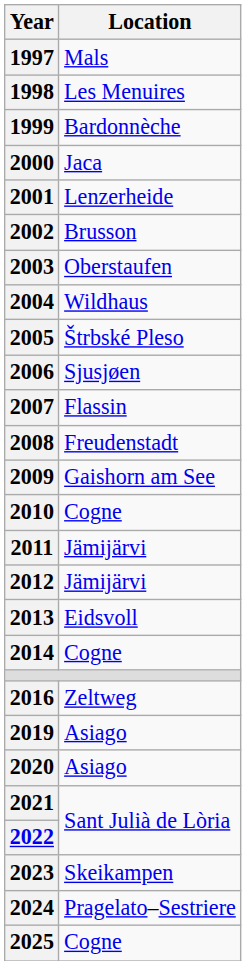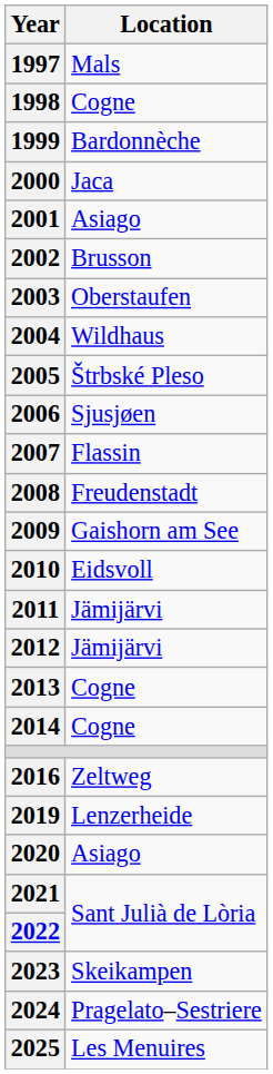 <table class="wikitable">
 <tr>
 <th scope="col">Year</th>
 <th scope="col">Location</th>
 </tr>
 <tr>
 <th scope="row;" align="center">1997</th>
 <td> <a href='#'>Mals</a></td>
 </tr>
 <tr>
 <th scope="row;" align="center">1998</th>
-<td> <a href='#'>Les Menuires</a></td>
+<td> <a href='#'>Cogne</a></td>
 </tr>
 <tr>
 <th scope="row;" align="center">1999</th>
 <td> <a href='#'>Bardonnèche</a></td>
 </tr>
 <tr>
 <th scope="row;" align="center">2000</th>
 <td> <a href='#'>Jaca</a></td>
 </tr>
 <tr>
 <th scope="row;" align="center">2001</th>
-<td> <a href='#'>Lenzerheide</a></td>
+<td> <a href='#'>Asiago</a></td>
 </tr>
 <tr>
 <th scope="row;" align="center">2002</th>
 <td> <a href='#'>Brusson</a></td>
 </tr>
 <tr>
 <th scope="row;" align="center">2003</th>
 <td> <a href='#'>Oberstaufen</a></td>
 </tr>
 <tr>
 <th scope="row;" align="center">2004</th>
 <td> <a href='#'>Wildhaus</a></td>
 </tr>
 <tr>
 <th scope="row;" align="center">2005</th>
 <td> <a href='#'>Štrbské Pleso</a></td>
 </tr>
 <tr>
 <th scope="row;" align="center">2006</th>
 <td> <a href='#'>Sjusjøen</a></td>
 </tr>
 <tr>
 <th scope="row;" align="center">2007</th>
 <td> <a href='#'>Flassin</a></td>
 </tr>
 <tr>
 <th scope="row;" align="center">2008</th>
 <td> <a href='#'>Freudenstadt</a></td>
 </tr>
 <tr>
 <th scope="row;" align="center">2009</th>
 <td> <a href='#'>Gaishorn am See</a></td>
 </tr>
 <tr>
 <th scope="row;" align="center">2010</th>
-<td> <a href='#'>Cogne</a></td>
+<td> <a href='#'>Eidsvoll</a></td>
 </tr>
 <tr>
 <th scope="row;" align="center">2011</th>
 <td> <a href='#'>Jämijärvi</a></td>
 </tr>
 <tr>
 <th scope="row;" align="center">2012</th>
 <td> <a href='#'>Jämijärvi</a></td>
 </tr>
 <tr>
 <th scope="row;" align="center">2013</th>
-<td> <a href='#'>Eidsvoll</a></td>
+<td> <a href='#'>Cogne</a></td>
 </tr>
 <tr>
 <th scope="row;" align="center">2014</th>
 <td> <a href='#'>Cogne</a></td>
 </tr>
 <tr>
 <td colspan="2" align="center" style="background: #DDDDDD"></td>
 </tr>
 <tr>
 <th scope="row;" align="center">2016</th>
 <td> <a href='#'>Zeltweg</a></td>
 </tr>
 <tr>
 <th scope="row;" align="center">2019</th>
-<td> <a href='#'>Asiago</a></td>
+<td> <a href='#'>Lenzerheide</a></td>
 </tr>
 <tr>
 <th scope="row;" align="center">2020</th>
 <td> <a href='#'>Asiago</a></td>
 </tr>
 <tr>
 <th scope="row;" align="center">2021</th>
 <td rowspan="2"> <a href='#'>Sant Julià de Lòria</a></td>
 </tr>
 <tr>
 <th scope="row;" align="center"><a href='#'>2022</a></th>
 </tr>
 <tr>
 <th scope="row;" align="center">2023</th>
 <td> <a href='#'>Skeikampen</a></td>
 </tr>
 <tr>
 <th scope="row;" align="center">2024</th>
 <td> <a href='#'>Pragelato</a>–<a href='#'>Sestriere</a></td>
 </tr>
 <tr>
 <th scope="row;" align="center">2025</th>
-<td> <a href='#'>Cogne</a></td>
+<td> <a href='#'>Les Menuires</a></td>
 </tr>
 </table>
